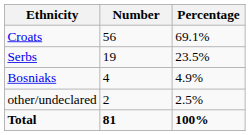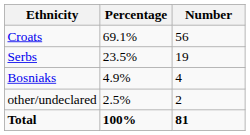 <table class="wikitable">
 <tr>
 <th width="100px">Ethnicity</th>
+<th width="80px">Percentage</th>
 <th width="80px">Number</th>
-<th width="80px">Percentage</th>
 </tr>
 <tr>
 <td><a href='#'>Croats</a></td>
+<td>69.1%</td>
 <td>56</td>
-<td>69.1%</td>
 </tr>
 <tr>
 <td><a href='#'>Serbs</a></td>
+<td>23.5%</td>
 <td>19</td>
-<td>23.5%</td>
 </tr>
 <tr>
 <td><a href='#'>Bosniaks</a></td>
+<td>4.9%</td>
 <td>4</td>
-<td>4.9%</td>
 </tr>
 <tr>
 <td>other/undeclared</td>
+<td>2.5%</td>
 <td>2</td>
-<td>2.5%</td>
 </tr>
 <tr>
 <td><strong>Total</strong></td>
+<td><strong>100%</strong></td>
 <td><strong>81</strong></td>
-<td><strong>100%</strong></td>
 </tr>
 </table>
